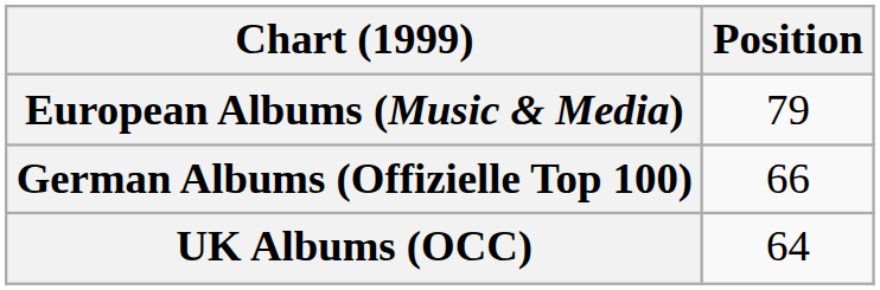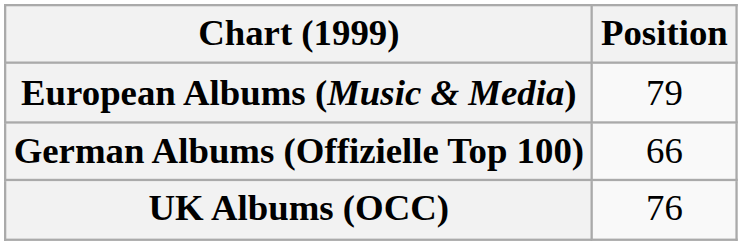 <table class="wikitable sortable plainrowheaders" style="text-align:center">
 <tr>
 <th scope="col">Chart (1999)</th>
 <th scope="col">Position</th>
 </tr>
 <tr>
 <th scope="row">European Albums (<em>Music & Media</em>)</th>
 <td>79</td>
 </tr>
 <tr>
 <th scope="row">German Albums (Offizielle Top 100)</th>
 <td>66</td>
 </tr>
 <tr>
 <th scope="row">UK Albums (OCC)</th>
-<td>64</td>
+<td>76</td>
 </tr>
 </table>
